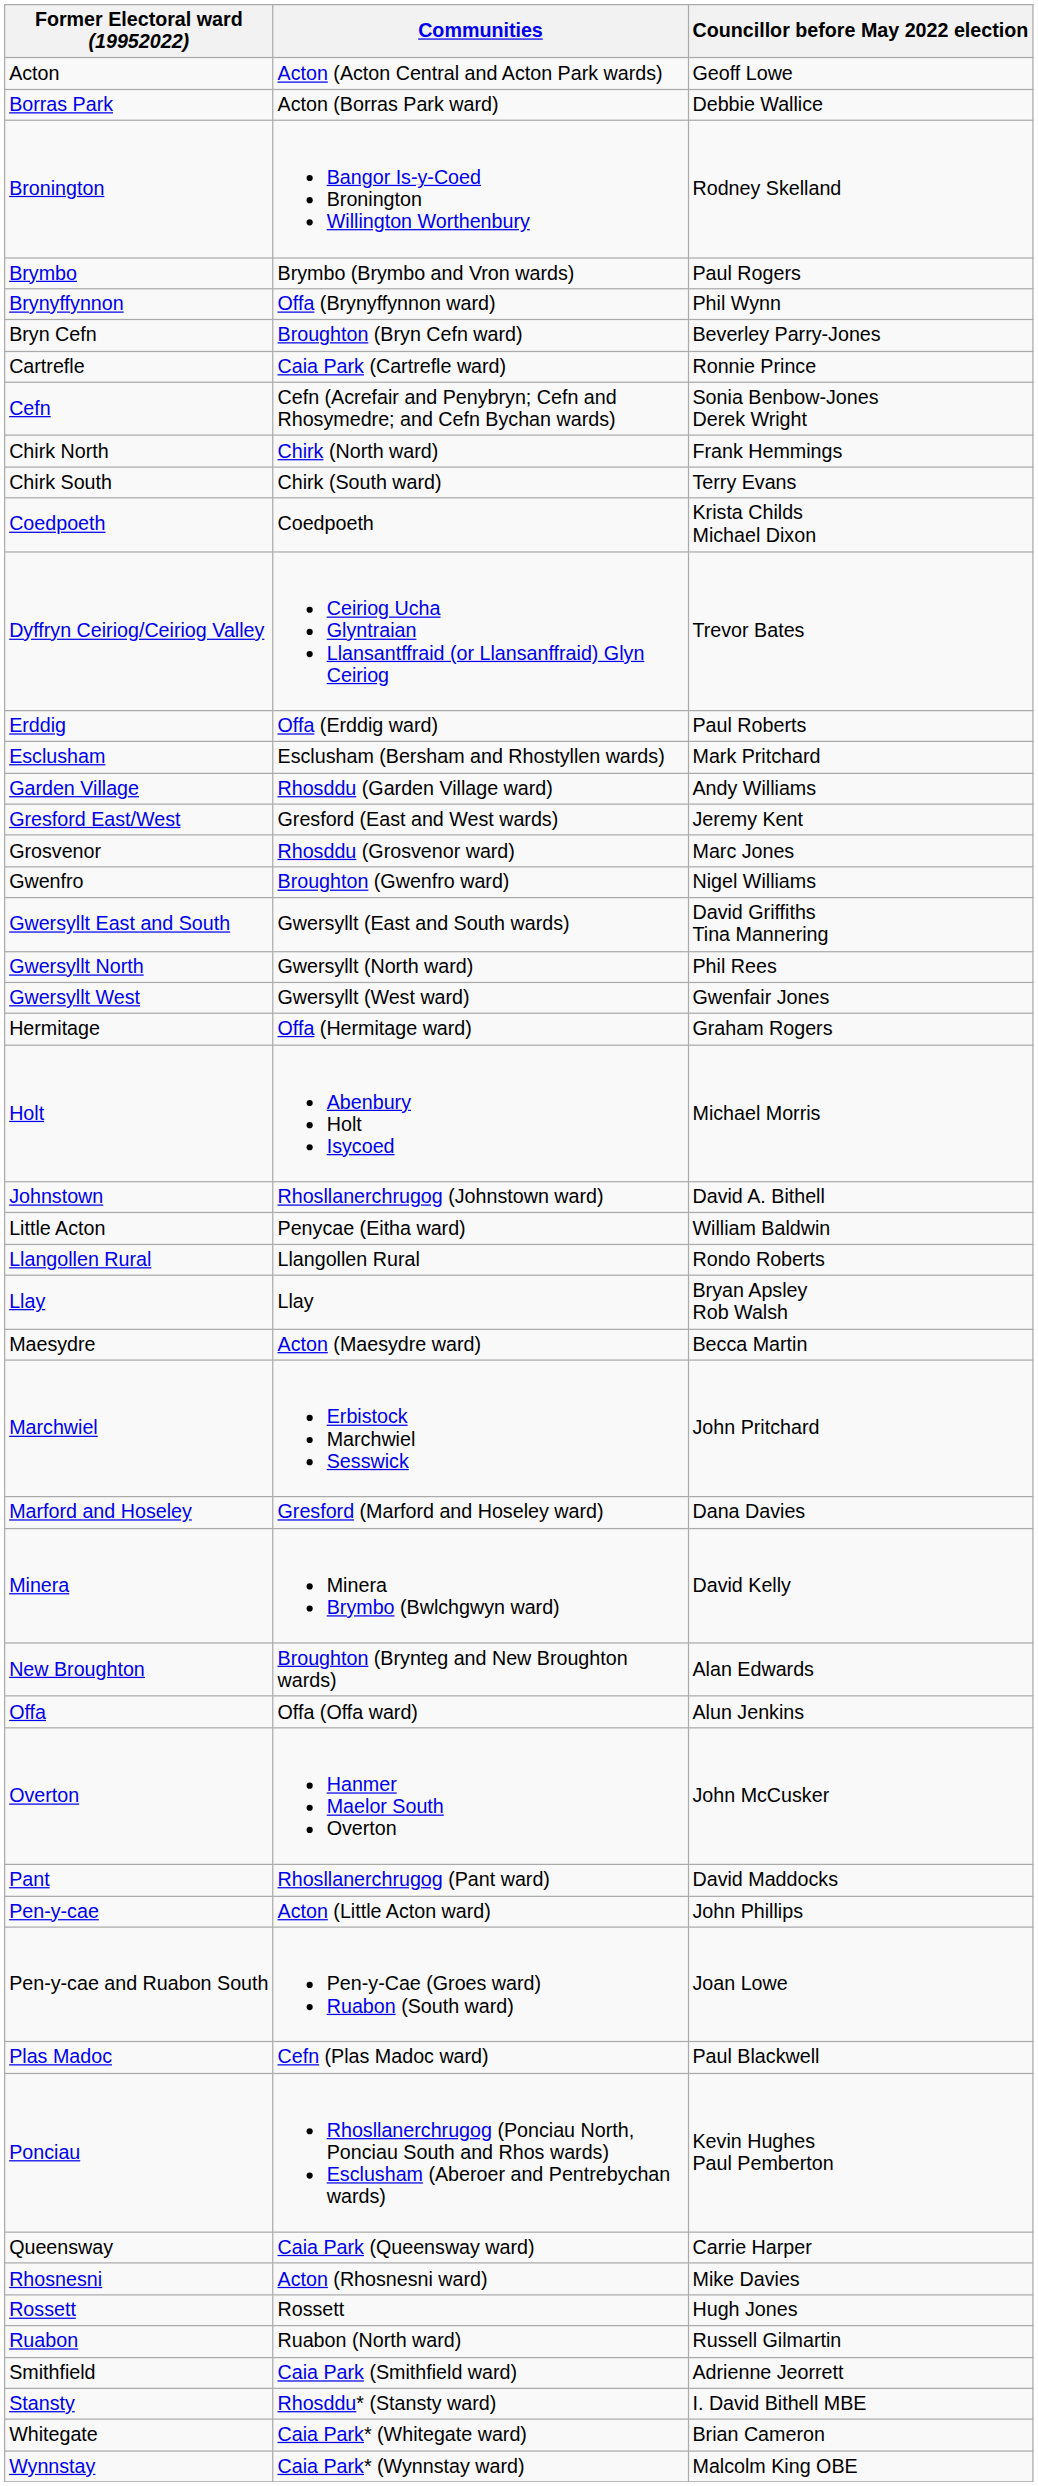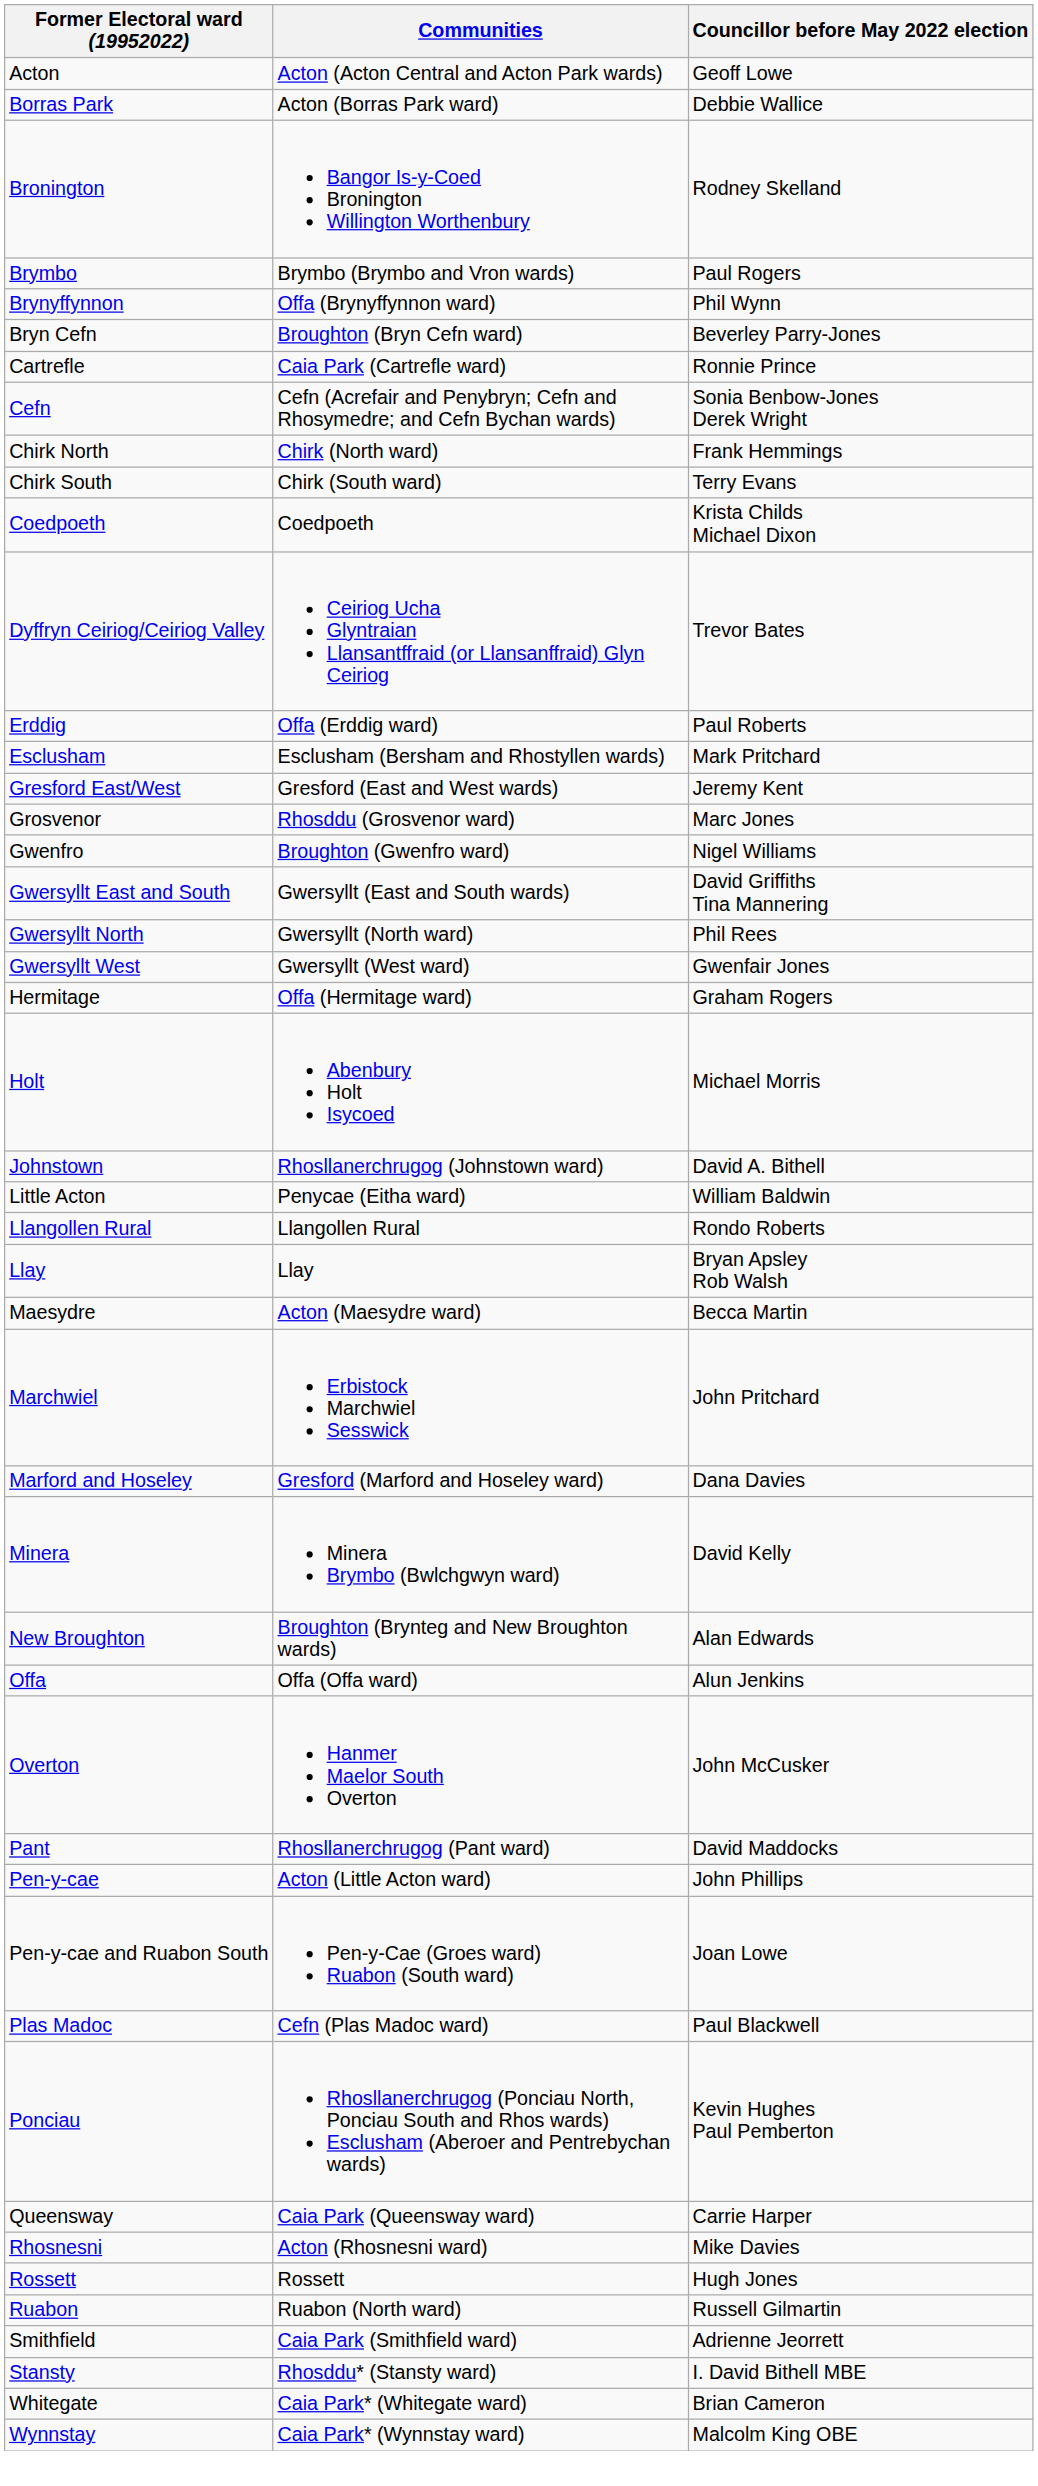 <table class="wikitable">
 <tr>
 <th>Former Electoral ward<br><em>(19952022)</em></th>
 <th width=330pt><a href='#'>Communities</a></th>
 <th>Councillor before May 2022 election</th>
 </tr>
 <tr>
 <td>Acton</td>
 <td><a href='#'>Acton</a> (Acton Central and Acton Park wards)</td>
 <td>Geoff Lowe</td>
 </tr>
 <tr>
 <td><a href='#'>Borras Park</a></td>
 <td>Acton (Borras Park ward)</td>
 <td>Debbie Wallice</td>
 </tr>
 <tr>
 <td><a href='#'>Bronington</a></td>
 <td><br><ul><li><a href='#'>Bangor Is-y-Coed</a></li><li>Bronington</li><li><a href='#'>Willington Worthenbury</a></li></ul></td>
 <td>Rodney Skelland</td>
 </tr>
 <tr>
 <td><a href='#'>Brymbo</a></td>
 <td>Brymbo (Brymbo and Vron wards)</td>
 <td>Paul Rogers</td>
 </tr>
 <tr>
 <td><a href='#'>Brynyffynnon</a></td>
 <td><a href='#'>Offa</a> (Brynyffynnon ward)</td>
 <td>Phil Wynn</td>
 </tr>
 <tr>
 <td>Bryn Cefn</td>
 <td><a href='#'>Broughton</a> (Bryn Cefn ward)</td>
 <td>Beverley Parry-Jones</td>
 </tr>
 <tr>
 <td>Cartrefle</td>
 <td><a href='#'>Caia Park</a> (Cartrefle ward)</td>
 <td>Ronnie Prince</td>
 </tr>
 <tr>
 <td><a href='#'>Cefn</a></td>
 <td>Cefn (Acrefair and Penybryn; Cefn and Rhosymedre; and Cefn Bychan wards)</td>
 <td>Sonia Benbow-Jones<br>Derek Wright</td>
 </tr>
 <tr>
 <td>Chirk North</td>
 <td><a href='#'>Chirk</a> (North ward)</td>
 <td>Frank Hemmings</td>
 </tr>
 <tr>
 <td>Chirk South</td>
 <td>Chirk (South ward)</td>
 <td>Terry Evans</td>
 </tr>
 <tr>
 <td><a href='#'>Coedpoeth</a></td>
 <td>Coedpoeth</td>
 <td>Krista Childs<br>Michael Dixon</td>
 </tr>
 <tr>
 <td><a href='#'>Dyffryn Ceiriog/Ceiriog Valley</a></td>
 <td><br><ul><li><a href='#'>Ceiriog Ucha</a></li><li><a href='#'>Glyntraian</a></li><li><a href='#'>Llansantffraid (or Llansanffraid) Glyn Ceiriog</a></li></ul></td>
 <td>Trevor Bates</td>
 </tr>
 <tr>
 <td><a href='#'>Erddig</a></td>
 <td><a href='#'>Offa</a> (Erddig ward)</td>
 <td>Paul Roberts</td>
 </tr>
 <tr>
 <td><a href='#'>Esclusham</a></td>
 <td>Esclusham (Bersham and Rhostyllen wards)</td>
 <td>Mark Pritchard</td>
-</tr>
-<tr>
-<td><a href='#'>Garden Village</a></td>
-<td><a href='#'>Rhosddu</a> (Garden Village ward)</td>
-<td>Andy Williams</td>
 </tr>
 <tr>
 <td><a href='#'>Gresford East/West</a></td>
 <td>Gresford (East and West wards)</td>
 <td>Jeremy Kent</td>
 </tr>
 <tr>
 <td>Grosvenor</td>
 <td><a href='#'>Rhosddu</a> (Grosvenor ward)</td>
 <td>Marc Jones</td>
 </tr>
 <tr>
 <td>Gwenfro</td>
 <td><a href='#'>Broughton</a> (Gwenfro ward)</td>
 <td>Nigel Williams</td>
 </tr>
 <tr>
 <td><a href='#'>Gwersyllt East and South</a></td>
 <td>Gwersyllt (East and South wards)</td>
 <td>David Griffiths<br>Tina Mannering</td>
 </tr>
 <tr>
 <td><a href='#'>Gwersyllt North</a></td>
 <td>Gwersyllt (North ward)</td>
 <td>Phil Rees</td>
 </tr>
 <tr>
 <td><a href='#'>Gwersyllt West</a></td>
 <td>Gwersyllt (West ward)</td>
 <td>Gwenfair Jones</td>
 </tr>
 <tr>
 <td>Hermitage</td>
 <td><a href='#'>Offa</a> (Hermitage ward)</td>
 <td>Graham Rogers</td>
 </tr>
 <tr>
 <td><a href='#'>Holt</a></td>
 <td><br><ul><li><a href='#'>Abenbury</a></li><li>Holt</li><li><a href='#'>Isycoed</a></li></ul></td>
 <td>Michael Morris</td>
 </tr>
 <tr>
 <td><a href='#'>Johnstown</a></td>
 <td><a href='#'>Rhosllanerchrugog</a> (Johnstown ward)</td>
 <td>David A. Bithell</td>
 </tr>
 <tr>
 <td>Little Acton</td>
 <td>Penycae (Eitha ward)</td>
 <td>William Baldwin</td>
 </tr>
 <tr>
 <td><a href='#'>Llangollen Rural</a></td>
 <td>Llangollen Rural</td>
 <td>Rondo Roberts</td>
 </tr>
 <tr>
 <td><a href='#'>Llay</a></td>
 <td>Llay</td>
 <td>Bryan Apsley<br>Rob Walsh</td>
 </tr>
 <tr>
 <td>Maesydre</td>
 <td><a href='#'>Acton</a> (Maesydre ward)</td>
 <td>Becca Martin</td>
 </tr>
 <tr>
 <td><a href='#'>Marchwiel</a></td>
 <td><br><ul><li><a href='#'>Erbistock</a></li><li>Marchwiel</li><li><a href='#'>Sesswick</a></li></ul></td>
 <td>John Pritchard</td>
 </tr>
 <tr>
 <td><a href='#'>Marford and Hoseley</a></td>
 <td><a href='#'>Gresford</a> (Marford and Hoseley ward)</td>
 <td>Dana Davies</td>
 </tr>
 <tr>
 <td><a href='#'>Minera</a></td>
 <td><br><ul><li>Minera</li><li><a href='#'>Brymbo</a> (Bwlchgwyn ward)</li></ul></td>
 <td>David Kelly</td>
 </tr>
 <tr>
 <td><a href='#'>New Broughton</a></td>
 <td><a href='#'>Broughton</a> (Brynteg and New Broughton wards)</td>
 <td>Alan Edwards</td>
 </tr>
 <tr>
 <td><a href='#'>Offa</a></td>
 <td>Offa (Offa ward)</td>
 <td>Alun Jenkins</td>
 </tr>
 <tr>
 <td><a href='#'>Overton</a></td>
 <td><br><ul><li><a href='#'>Hanmer</a></li><li><a href='#'>Maelor South</a></li><li>Overton</li></ul></td>
 <td>John McCusker</td>
 </tr>
 <tr>
 <td><a href='#'>Pant</a></td>
 <td><a href='#'>Rhosllanerchrugog</a> (Pant ward)</td>
 <td>David Maddocks</td>
 </tr>
 <tr>
 <td><a href='#'>Pen-y-cae</a></td>
 <td><a href='#'>Acton</a> (Little Acton ward)</td>
 <td>John Phillips</td>
 </tr>
 <tr>
 <td>Pen-y-cae and Ruabon South</td>
 <td><br><ul><li>Pen-y-Cae (Groes ward)</li><li><a href='#'>Ruabon</a> (South ward)</li></ul></td>
 <td>Joan Lowe</td>
 </tr>
 <tr>
 <td><a href='#'>Plas Madoc</a></td>
 <td><a href='#'>Cefn</a> (Plas Madoc ward)</td>
 <td>Paul Blackwell</td>
 </tr>
 <tr>
 <td><a href='#'>Ponciau</a></td>
 <td><br><ul><li><a href='#'>Rhosllanerchrugog</a> (Ponciau North, Ponciau South and Rhos wards)</li><li><a href='#'>Esclusham</a> (Aberoer and Pentrebychan wards)</li></ul></td>
 <td>Kevin Hughes<br>Paul Pemberton</td>
 </tr>
 <tr>
 <td>Queensway</td>
 <td><a href='#'>Caia Park</a> (Queensway ward)</td>
 <td>Carrie Harper</td>
 </tr>
 <tr>
 <td><a href='#'>Rhosnesni</a></td>
 <td><a href='#'>Acton</a> (Rhosnesni ward)</td>
 <td>Mike Davies</td>
 </tr>
 <tr>
 <td><a href='#'>Rossett</a></td>
 <td>Rossett</td>
 <td>Hugh Jones</td>
 </tr>
 <tr>
 <td><a href='#'>Ruabon</a></td>
 <td>Ruabon (North ward)</td>
 <td>Russell Gilmartin</td>
 </tr>
 <tr>
 <td>Smithfield</td>
 <td><a href='#'>Caia Park</a> (Smithfield ward)</td>
 <td>Adrienne Jeorrett</td>
 </tr>
 <tr>
 <td><a href='#'>Stansty</a></td>
 <td><a href='#'>Rhosddu</a>* (Stansty ward)</td>
 <td>I. David Bithell MBE</td>
 </tr>
 <tr>
 <td>Whitegate</td>
 <td><a href='#'>Caia Park</a>* (Whitegate ward)</td>
 <td>Brian Cameron</td>
 </tr>
 <tr>
 <td><a href='#'>Wynnstay</a></td>
 <td><a href='#'>Caia Park</a>* (Wynnstay ward)</td>
 <td>Malcolm King OBE</td>
 </tr>
 </table>
